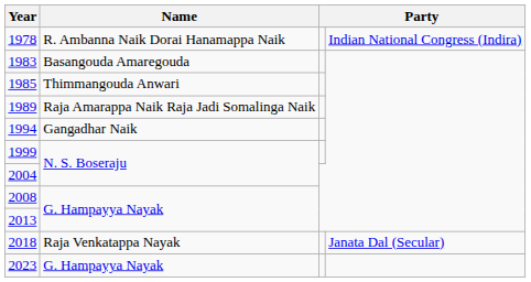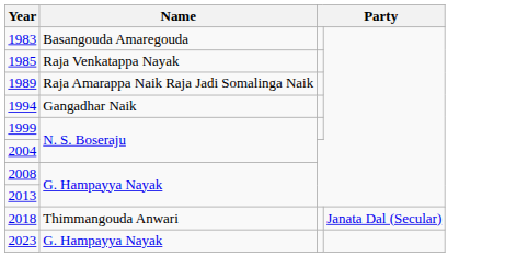 <table class="wikitable sortable">
 <tr>
 <th>Year</th>
 <th>Name</th>
 <th colspan=2>Party</th>
-</tr>
-<tr>
-<td><a href='#'>1978</a></td>
-<td>R. Ambanna Naik Dorai Hanamappa Naik</td>
-<td bgcolor=></td>
-<td><a href='#'>Indian National Congress (Indira)</a></td>
 </tr>
 <tr>
 <td><a href='#'>1983</a></td>
 <td>Basangouda Amaregouda</td>
 <td></td>
 </tr>
 <tr>
 <td><a href='#'>1985</a></td>
-<td>Thimmangouda Anwari</td>
+<td>Raja Venkatappa Nayak</td>
 <td></td>
 </tr>
 <tr>
 <td><a href='#'>1989</a></td>
 <td>Raja Amarappa Naik Raja Jadi Somalinga Naik</td>
 <td></td>
 </tr>
 <tr>
 <td><a href='#'>1994</a></td>
 <td>Gangadhar Naik</td>
 <td></td>
 </tr>
 <tr>
 <td><a href='#'>1999</a></td>
 <td rowspan=2><a href='#'>N. S. Boseraju</a></td>
 <td></td>
 </tr>
 <tr>
 <td><a href='#'>2004</a></td>
 </tr>
 <tr>
 <td><a href='#'>2008</a></td>
 <td rowspan=2><a href='#'>G. Hampayya Nayak</a></td>
 </tr>
 <tr>
 <td><a href='#'>2013</a></td>
 </tr>
 <tr>
 <td><a href='#'>2018</a></td>
-<td>Raja Venkatappa Nayak</td>
+<td>Thimmangouda Anwari</td>
 <td bgcolor=></td>
 <td><a href='#'>Janata Dal (Secular)</a></td>
 </tr>
 <tr>
 <td><a href='#'>2023</a></td>
 <td><a href='#'>G. Hampayya Nayak</a></td>
 <td></td>
 </tr>
 </table>
